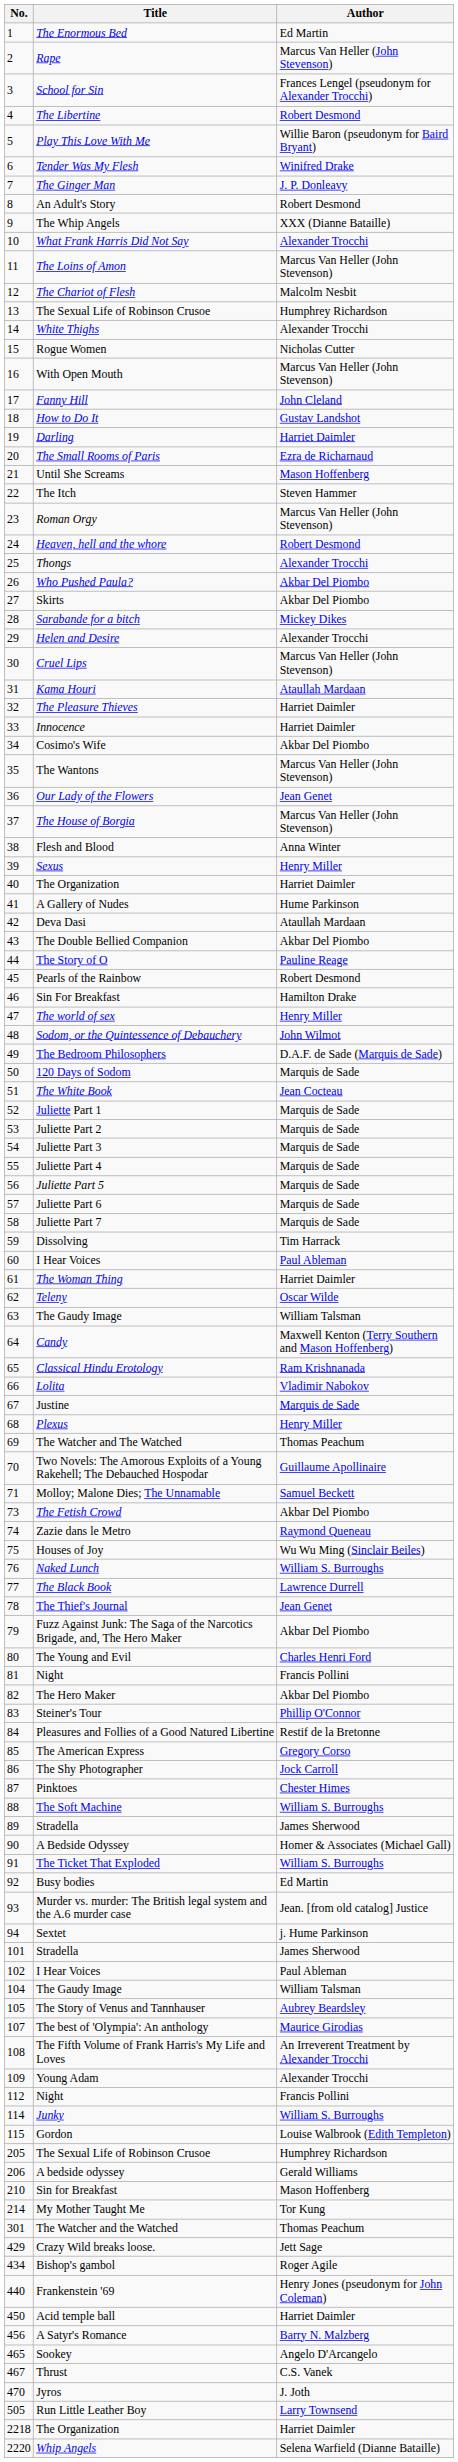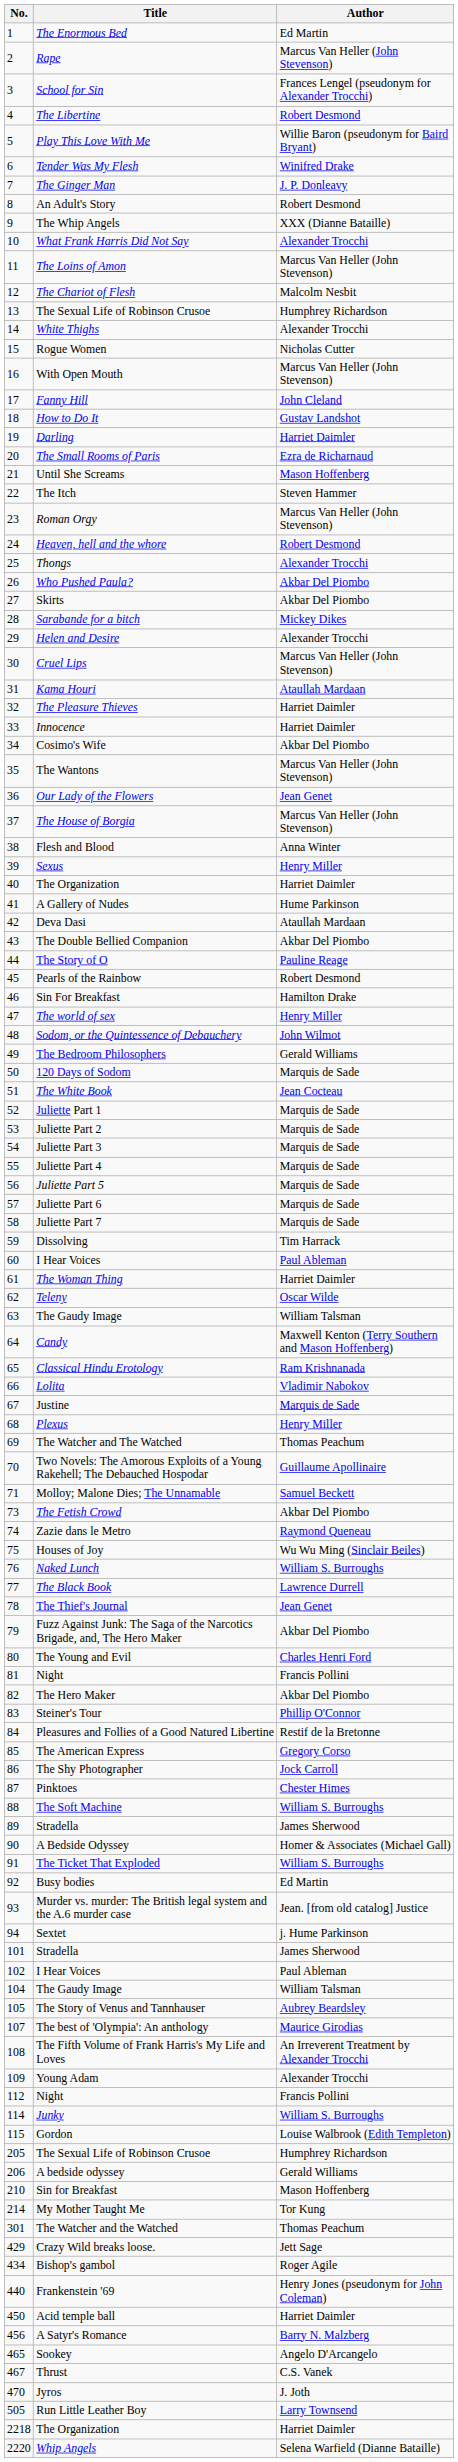 <table class="wikitable sortable">
 <tr>
 <th>No.</th>
 <th>Title</th>
 <th>Author</th>
 </tr>
 <tr>
 <td>1</td>
 <td><em><a href='#'>The Enormous Bed</a></em></td>
 <td>Ed Martin</td>
 </tr>
 <tr>
 <td>2</td>
 <td><em><a href='#'>Rape</a></em></td>
 <td>Marcus Van Heller (<a href='#'>John Stevenson</a>)</td>
 </tr>
 <tr>
 <td>3</td>
 <td><em><a href='#'>School for Sin</a></em></td>
 <td>Frances Lengel (pseudonym for <a href='#'>Alexander Trocchi</a>)</td>
 </tr>
 <tr>
 <td>4</td>
 <td><em><a href='#'>The Libertine</a></em></td>
 <td><a href='#'>Robert Desmond</a></td>
 </tr>
 <tr>
 <td>5</td>
 <td><em><a href='#'>Play This Love With Me</a></em></td>
 <td>Willie Baron (pseudonym for <a href='#'>Baird Bryant</a>)</td>
 </tr>
 <tr>
 <td>6</td>
 <td><em><a href='#'>Tender Was My Flesh</a></em></td>
 <td><a href='#'>Winifred Drake</a></td>
 </tr>
 <tr>
 <td>7</td>
 <td><em><a href='#'>The Ginger Man</a></em></td>
 <td><a href='#'>J. P. Donleavy</a></td>
 </tr>
 <tr>
 <td>8</td>
 <td>An Adult's Story</td>
 <td>Robert Desmond</td>
 </tr>
 <tr>
 <td>9</td>
 <td>The Whip Angels</td>
 <td>XXX (Dianne Bataille)</td>
 </tr>
 <tr>
 <td>10</td>
 <td><em><a href='#'>What Frank Harris Did Not Say</a></em></td>
 <td><a href='#'>Alexander Trocchi</a></td>
 </tr>
 <tr>
 <td>11</td>
 <td><em><a href='#'>The Loins of Amon</a></em></td>
 <td>Marcus Van Heller (John Stevenson)</td>
 </tr>
 <tr>
 <td>12</td>
 <td><em><a href='#'>The Chariot of Flesh</a></em></td>
 <td>Malcolm Nesbit</td>
 </tr>
 <tr>
 <td>13</td>
 <td>The Sexual Life of Robinson Crusoe</td>
 <td>Humphrey Richardson</td>
 </tr>
 <tr>
 <td>14</td>
 <td><em><a href='#'>White Thighs</a></em></td>
 <td>Alexander Trocchi</td>
 </tr>
 <tr>
 <td>15</td>
 <td>Rogue Women</td>
 <td>Nicholas Cutter</td>
 </tr>
 <tr>
 <td>16</td>
 <td>With Open Mouth</td>
 <td>Marcus Van Heller (John Stevenson)</td>
 </tr>
 <tr>
 <td>17</td>
 <td><em><a href='#'>Fanny Hill</a></em></td>
 <td><a href='#'>John Cleland</a></td>
 </tr>
 <tr>
 <td>18</td>
 <td><em><a href='#'>How to Do It</a></em></td>
 <td><a href='#'>Gustav Landshot</a></td>
 </tr>
 <tr>
 <td>19</td>
 <td><em><a href='#'>Darling</a></em></td>
 <td><a href='#'>Harriet Daimler</a></td>
 </tr>
 <tr>
 <td>20</td>
 <td><em><a href='#'>The Small Rooms of Paris</a></em></td>
 <td><a href='#'>Ezra de Richarnaud</a></td>
 </tr>
 <tr>
 <td>21</td>
 <td>Until She Screams</td>
 <td><a href='#'>Mason Hoffenberg</a></td>
 </tr>
 <tr>
 <td>22</td>
 <td>The Itch</td>
 <td>Steven Hammer</td>
 </tr>
 <tr>
 <td>23</td>
 <td><em>Roman Orgy</em></td>
 <td>Marcus Van Heller (John Stevenson)</td>
 </tr>
 <tr>
 <td>24</td>
 <td><em><a href='#'>Heaven, hell and the whore</a></em></td>
 <td><a href='#'>Robert Desmond</a></td>
 </tr>
 <tr>
 <td>25</td>
 <td><em>Thongs</em></td>
 <td><a href='#'>Alexander Trocchi</a></td>
 </tr>
 <tr>
 <td>26</td>
 <td><em><a href='#'>Who Pushed Paula?</a></em></td>
 <td><a href='#'>Akbar Del Piombo</a></td>
 </tr>
 <tr>
 <td>27</td>
 <td>Skirts</td>
 <td>Akbar Del Piombo</td>
 </tr>
 <tr>
 <td>28</td>
 <td><em><a href='#'>Sarabande for a bitch</a></em></td>
 <td><a href='#'>Mickey Dikes</a></td>
 </tr>
 <tr>
 <td>29</td>
 <td><em><a href='#'>Helen and Desire</a></em></td>
 <td>Alexander Trocchi</td>
 </tr>
 <tr>
 <td>30</td>
 <td><em><a href='#'>Cruel Lips</a></em></td>
 <td>Marcus Van Heller (John Stevenson)</td>
 </tr>
 <tr>
 <td>31</td>
 <td><em><a href='#'>Kama Houri</a></em></td>
 <td><a href='#'>Ataullah Mardaan</a></td>
 </tr>
 <tr>
 <td>32</td>
 <td><em><a href='#'>The Pleasure Thieves</a></em></td>
 <td>Harriet Daimler</td>
 </tr>
 <tr>
 <td>33</td>
 <td><em>Innocence</em></td>
 <td>Harriet Daimler</td>
 </tr>
 <tr>
 <td>34</td>
 <td>Cosimo's Wife</td>
 <td>Akbar Del Piombo</td>
 </tr>
 <tr>
 <td>35</td>
 <td>The Wantons</td>
 <td>Marcus Van Heller (John Stevenson)</td>
 </tr>
 <tr>
 <td>36</td>
 <td><em><a href='#'>Our Lady of the Flowers</a></em></td>
 <td><a href='#'>Jean Genet</a></td>
 </tr>
 <tr>
 <td>37</td>
 <td><em><a href='#'>The House of Borgia</a></em></td>
 <td>Marcus Van Heller (John Stevenson)</td>
 </tr>
 <tr>
 <td>38</td>
 <td>Flesh and Blood</td>
 <td>Anna Winter</td>
 </tr>
 <tr>
 <td>39</td>
 <td><em><a href='#'>Sexus</a></em></td>
 <td><a href='#'>Henry Miller</a></td>
 </tr>
 <tr>
 <td>40</td>
 <td>The Organization</td>
 <td>Harriet Daimler</td>
 </tr>
 <tr>
 <td>41</td>
 <td>A Gallery of Nudes</td>
 <td>Hume Parkinson</td>
 </tr>
 <tr>
 <td>42</td>
 <td>Deva Dasi</td>
 <td>Ataullah Mardaan</td>
 </tr>
 <tr>
 <td>43</td>
 <td>The Double Bellied Companion</td>
 <td>Akbar Del Piombo</td>
 </tr>
 <tr>
 <td>44</td>
 <td><a href='#'>The Story of O</a></td>
 <td><a href='#'>Pauline Reage</a></td>
 </tr>
 <tr>
 <td>45</td>
 <td>Pearls of the Rainbow</td>
 <td>Robert Desmond</td>
 </tr>
 <tr>
 <td>46</td>
 <td>Sin For Breakfast</td>
 <td>Hamilton Drake</td>
 </tr>
 <tr>
 <td>47</td>
 <td><em><a href='#'>The world of sex</a></em></td>
 <td><a href='#'>Henry Miller</a></td>
 </tr>
 <tr>
 <td>48</td>
 <td><em><a href='#'>Sodom, or the Quintessence of Debauchery</a></em></td>
 <td><a href='#'>John Wilmot</a></td>
 </tr>
 <tr>
 <td>49</td>
 <td><a href='#'>The Bedroom Philosophers</a></td>
-<td>D.A.F. de Sade (<a href='#'>Marquis de Sade</a>)</td>
+<td>Gerald Williams</td>
 </tr>
 <tr>
 <td>50</td>
 <td><a href='#'>120 Days of Sodom</a></td>
 <td>Marquis de Sade</td>
 </tr>
 <tr>
 <td>51</td>
 <td><em><a href='#'>The White Book</a></em></td>
 <td><a href='#'>Jean Cocteau</a></td>
 </tr>
 <tr>
 <td>52</td>
 <td><a href='#'>Juliette</a> Part 1</td>
 <td>Marquis de Sade</td>
 </tr>
 <tr>
 <td>53</td>
 <td>Juliette Part 2</td>
 <td>Marquis de Sade</td>
 </tr>
 <tr>
 <td>54</td>
 <td>Juliette Part 3</td>
 <td>Marquis de Sade</td>
 </tr>
 <tr>
 <td>55</td>
 <td>Juliette Part 4</td>
 <td>Marquis de Sade</td>
 </tr>
 <tr>
 <td>56</td>
 <td><em>Juliette Part 5</em></td>
 <td>Marquis de Sade</td>
 </tr>
 <tr>
 <td>57</td>
 <td>Juliette Part 6</td>
 <td>Marquis de Sade</td>
 </tr>
 <tr>
 <td>58</td>
 <td>Juliette Part 7</td>
 <td>Marquis de Sade</td>
 </tr>
 <tr>
 <td>59</td>
 <td>Dissolving</td>
 <td>Tim Harrack</td>
 </tr>
 <tr>
 <td>60</td>
 <td>I Hear Voices</td>
 <td><a href='#'>Paul Ableman</a></td>
 </tr>
 <tr>
 <td>61</td>
 <td><em><a href='#'>The Woman Thing</a></em></td>
 <td>Harriet Daimler</td>
 </tr>
 <tr>
 <td>62</td>
 <td><em><a href='#'>Teleny</a></em></td>
 <td><a href='#'>Oscar Wilde</a></td>
 </tr>
 <tr>
 <td>63</td>
 <td>The Gaudy Image</td>
 <td>William Talsman</td>
 </tr>
 <tr>
 <td>64</td>
 <td><em><a href='#'>Candy</a></em></td>
 <td>Maxwell Kenton (<a href='#'>Terry Southern</a> and <a href='#'>Mason Hoffenberg</a>)</td>
 </tr>
 <tr>
 <td>65</td>
 <td><em><a href='#'>Classical Hindu Erotology</a></em></td>
 <td><a href='#'>Ram Krishnanada</a></td>
 </tr>
 <tr>
 <td>66</td>
 <td><em><a href='#'>Lolita</a></em></td>
 <td><a href='#'>Vladimir Nabokov</a></td>
 </tr>
 <tr>
 <td>67</td>
 <td>Justine</td>
 <td><a href='#'>Marquis de Sade</a></td>
 </tr>
 <tr>
 <td>68</td>
 <td><em><a href='#'>Plexus</a></em></td>
 <td><a href='#'>Henry Miller</a></td>
 </tr>
 <tr>
 <td>69</td>
 <td>The Watcher and The Watched</td>
 <td>Thomas Peachum</td>
 </tr>
 <tr>
 <td>70</td>
 <td>Two Novels: The Amorous Exploits of a Young Rakehell; The Debauched Hospodar</td>
 <td><a href='#'>Guillaume Apollinaire</a></td>
 </tr>
 <tr>
 <td>71</td>
 <td>Molloy; Malone Dies; <a href='#'>The Unnamable</a></td>
 <td><a href='#'>Samuel Beckett</a></td>
 </tr>
 <tr>
 <td>73</td>
 <td><em><a href='#'>The Fetish Crowd</a></em></td>
 <td>Akbar Del Piombo</td>
 </tr>
 <tr>
 <td>74</td>
 <td>Zazie dans le Metro</td>
 <td><a href='#'>Raymond Queneau</a></td>
 </tr>
 <tr>
 <td>75</td>
 <td>Houses of Joy</td>
 <td>Wu Wu Ming (<a href='#'>Sinclair Beiles</a>)</td>
 </tr>
 <tr>
 <td>76</td>
 <td><em><a href='#'>Naked Lunch</a></em></td>
 <td><a href='#'>William S. Burroughs</a></td>
 </tr>
 <tr>
 <td>77</td>
 <td><em><a href='#'>The Black Book</a></em></td>
 <td><a href='#'>Lawrence Durrell</a></td>
 </tr>
 <tr>
 <td>78</td>
 <td><a href='#'>The Thief's Journal</a></td>
 <td><a href='#'>Jean Genet</a></td>
 </tr>
 <tr>
 <td>79</td>
 <td>Fuzz Against Junk: The Saga of the Narcotics Brigade, and, The Hero Maker</td>
 <td>Akbar Del Piombo</td>
 </tr>
 <tr>
 <td>80</td>
 <td>The Young and Evil</td>
 <td><a href='#'>Charles Henri Ford</a></td>
 </tr>
 <tr>
 <td>81</td>
 <td>Night</td>
 <td>Francis Pollini</td>
 </tr>
 <tr>
 <td>82</td>
 <td>The Hero Maker</td>
 <td>Akbar Del Piombo</td>
 </tr>
 <tr>
 <td>83</td>
 <td>Steiner's Tour</td>
 <td><a href='#'>Phillip O'Connor</a></td>
 </tr>
 <tr>
 <td>84</td>
 <td>Pleasures and Follies of a Good Natured Libertine</td>
 <td>Restif de la Bretonne</td>
 </tr>
 <tr>
 <td>85</td>
 <td>The American Express</td>
 <td><a href='#'>Gregory Corso</a></td>
 </tr>
 <tr>
 <td>86</td>
 <td>The Shy Photographer</td>
 <td><a href='#'>Jock Carroll</a></td>
 </tr>
 <tr>
 <td>87</td>
 <td>Pinktoes</td>
 <td><a href='#'>Chester Himes</a></td>
 </tr>
 <tr>
 <td>88</td>
 <td><a href='#'>The Soft Machine</a></td>
 <td><a href='#'>William S. Burroughs</a></td>
 </tr>
 <tr>
 <td>89</td>
 <td>Stradella</td>
 <td>James Sherwood</td>
 </tr>
 <tr>
 <td>90</td>
 <td>A Bedside Odyssey</td>
 <td>Homer & Associates (Michael Gall)</td>
 </tr>
 <tr>
 <td>91</td>
 <td><a href='#'>The Ticket That Exploded</a></td>
 <td><a href='#'>William S. Burroughs</a></td>
 </tr>
 <tr>
 <td>92</td>
 <td>Busy bodies</td>
 <td>Ed Martin</td>
 </tr>
 <tr>
 <td>93</td>
 <td>Murder vs. murder: The British legal system and the A.6 murder case</td>
 <td>Jean. [from old catalog] Justice</td>
 </tr>
 <tr>
 <td>94</td>
 <td>Sextet</td>
 <td>j. Hume Parkinson</td>
 </tr>
 <tr>
 <td>101</td>
 <td>Stradella</td>
 <td>James Sherwood</td>
 </tr>
 <tr>
 <td>102</td>
 <td>I Hear Voices</td>
 <td>Paul Ableman</td>
 </tr>
 <tr>
 <td>104</td>
 <td>The Gaudy Image</td>
 <td>William Talsman</td>
 </tr>
 <tr>
 <td>105</td>
 <td>The Story of Venus and Tannhauser</td>
 <td><a href='#'>Aubrey Beardsley</a></td>
 </tr>
 <tr>
 <td>107</td>
 <td>The best of 'Olympia': An anthology</td>
 <td><a href='#'>Maurice Girodias</a></td>
 </tr>
 <tr>
 <td>108</td>
 <td>The Fifth Volume of Frank Harris's My Life and Loves</td>
 <td>An Irreverent Treatment by <a href='#'>Alexander Trocchi</a></td>
 </tr>
 <tr>
 <td>109</td>
 <td>Young Adam</td>
 <td>Alexander Trocchi</td>
 </tr>
 <tr>
 <td>112</td>
 <td>Night</td>
 <td>Francis Pollini</td>
 </tr>
 <tr>
 <td>114</td>
 <td><em><a href='#'>Junky</a></em></td>
 <td><a href='#'>William S. Burroughs</a></td>
 </tr>
 <tr>
 <td>115</td>
 <td>Gordon</td>
 <td>Louise Walbrook (<a href='#'>Edith Templeton</a>)</td>
 </tr>
 <tr>
 <td>205</td>
 <td>The Sexual Life of Robinson Crusoe</td>
 <td>Humphrey Richardson</td>
 </tr>
 <tr>
 <td>206</td>
 <td>A bedside odyssey</td>
 <td>Gerald Williams</td>
 </tr>
 <tr>
 <td>210</td>
 <td>Sin for Breakfast</td>
 <td>Mason Hoffenberg</td>
 </tr>
 <tr>
 <td>214</td>
 <td>My Mother Taught Me</td>
 <td>Tor Kung</td>
 </tr>
 <tr>
 <td>301</td>
 <td>The Watcher and the Watched</td>
 <td>Thomas Peachum</td>
 </tr>
 <tr>
 <td>429</td>
 <td>Crazy Wild breaks loose.</td>
 <td>Jett Sage</td>
 </tr>
 <tr>
 <td>434</td>
 <td>Bishop's gambol</td>
 <td>Roger Agile</td>
 </tr>
 <tr>
 <td>440</td>
 <td>Frankenstein '69</td>
 <td>Henry Jones (pseudonym for <a href='#'>John Coleman</a>)</td>
 </tr>
 <tr>
 <td>450</td>
 <td>Acid temple ball</td>
 <td>Harriet Daimler</td>
 </tr>
 <tr>
 <td>456</td>
 <td>A Satyr's Romance</td>
 <td><a href='#'>Barry N. Malzberg</a></td>
 </tr>
 <tr>
 <td>465</td>
 <td>Sookey</td>
 <td>Angelo D'Arcangelo</td>
 </tr>
 <tr>
 <td>467</td>
 <td>Thrust</td>
 <td>C.S. Vanek</td>
 </tr>
 <tr>
 <td>470</td>
 <td>Jyros</td>
 <td>J. Joth</td>
 </tr>
 <tr>
 <td>505</td>
 <td>Run Little Leather Boy</td>
 <td><a href='#'>Larry Townsend</a></td>
 </tr>
 <tr>
 <td>2218</td>
 <td>The Organization</td>
 <td>Harriet Daimler</td>
 </tr>
 <tr>
 <td>2220</td>
 <td><em><a href='#'>Whip Angels</a></em></td>
 <td>Selena Warfield (Dianne Bataille)</td>
 </tr>
 </table>
